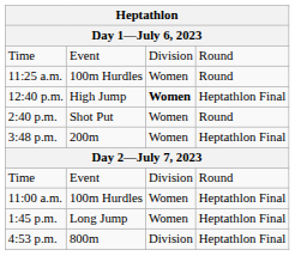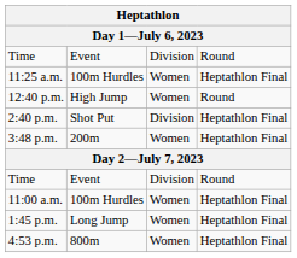 <table class="wikitable sortable">
 <tr>
 <th colspan="6">Heptathlon</th>
 </tr>
 <tr>
 <th colspan="6">Day 1—July 6, 2023</th>
 </tr>
 <tr>
 <td>Time</td>
 <td>Event</td>
 <td>Division</td>
 <td>Round</td>
 </tr>
 <tr>
 <td>11:25 a.m.</td>
 <td>100m Hurdles</td>
 <td>Women</td>
-<td>Round</td>
+<td>Heptathlon Final</td>
 </tr>
 <tr>
 <td>12:40 p.m.</td>
 <td>High Jump</td>
-<td><strong>Women</strong></td>
-<td>Heptathlon Final</td>
+<td>Women</td>
+<td>Round</td>
 </tr>
 <tr>
 <td>2:40 p.m.</td>
 <td>Shot Put</td>
-<td>Women</td>
-<td>Round</td>
+<td>Division</td>
+<td>Heptathlon Final</td>
 </tr>
 <tr>
 <td>3:48 p.m.</td>
 <td>200m</td>
 <td>Women</td>
 <td>Heptathlon Final</td>
 </tr>
 <tr>
 <th colspan="6">Day 2—July 7, 2023</th>
 </tr>
 <tr>
 <td>Time</td>
 <td>Event</td>
 <td>Division</td>
 <td>Round</td>
 </tr>
 <tr>
 <td>11:00 a.m.</td>
 <td>100m Hurdles</td>
 <td>Women</td>
 <td>Heptathlon Final</td>
 </tr>
 <tr>
 <td>1:45 p.m.</td>
 <td>Long Jump</td>
 <td>Women</td>
 <td>Heptathlon Final</td>
 </tr>
 <tr>
 <td>4:53 p.m.</td>
 <td>800m</td>
-<td>Division</td>
+<td>Women</td>
 <td>Heptathlon Final</td>
 </tr>
 </table>
